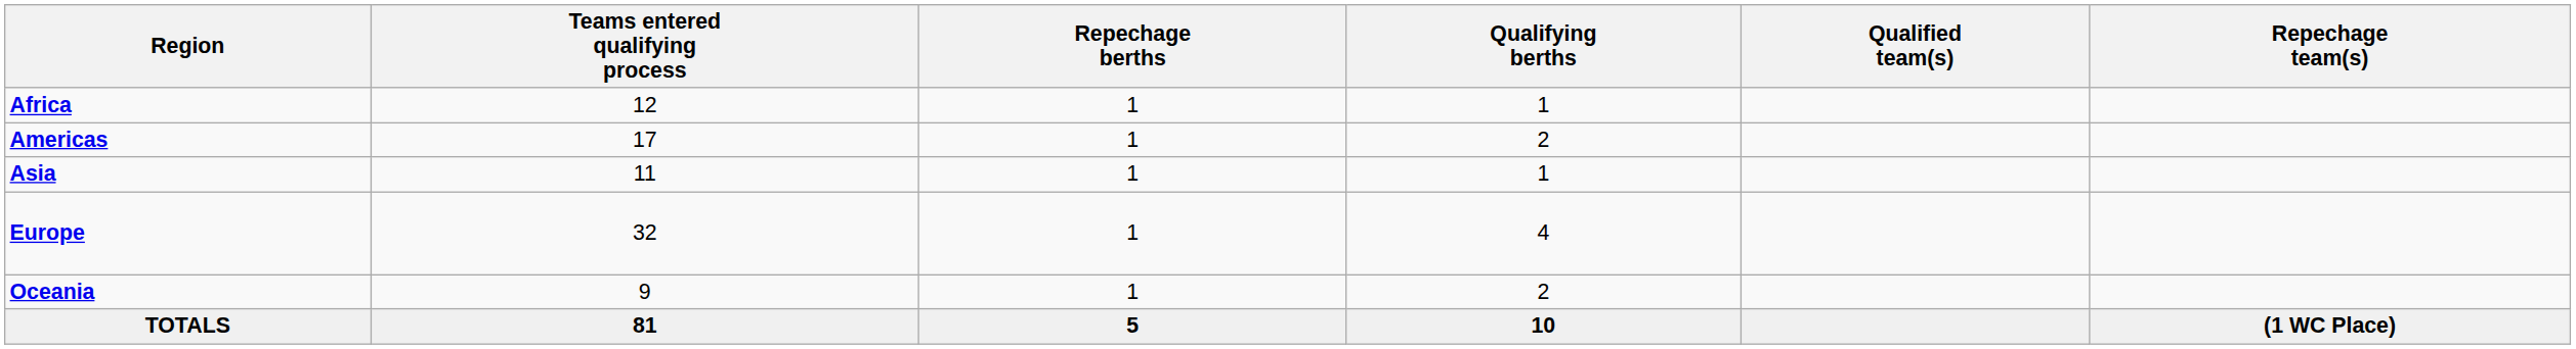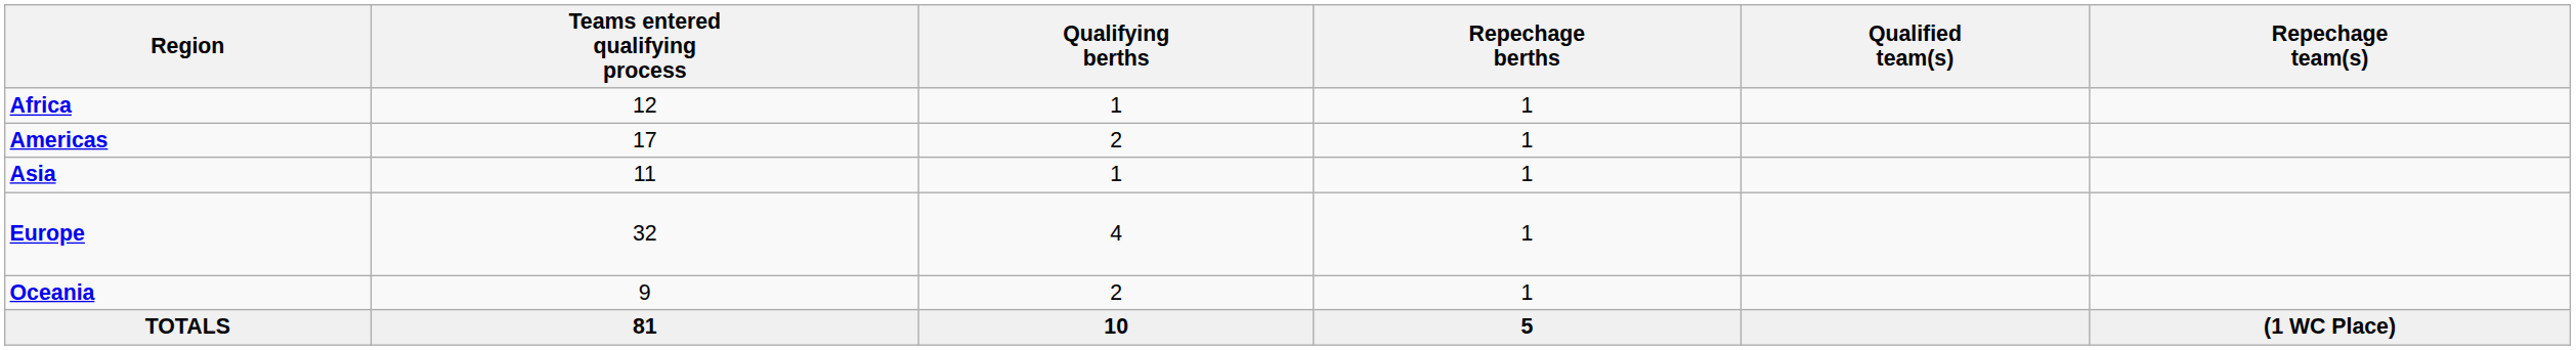 <table class=wikitable style="width:95%; text-align:center;">
 <tr>
 <th>Region</th>
 <th>Teams entered<br>qualifying<br>process</th>
+<th>Qualifying<br>berths</th>
 <th>Repechage<br>berths</th>
-<th>Qualifying<br>berths</th>
 <th>Qualified<br>team(s)</th>
 <th>Repechage<br>team(s)</th>
 </tr>
 <tr>
 <td style="text-align:left;"><strong><a href='#'>Africa</a></strong></td>
 <td>12</td>
 <td>1</td>
 <td>1</td>
 <td></td>
 <td></td>
 </tr>
 <tr>
 <td style="text-align:left;"><strong><a href='#'>Americas</a></strong></td>
 <td>17</td>
+<td>2</td>
 <td>1</td>
-<td>2</td>
 <td><br></td>
 <td></td>
 </tr>
 <tr>
 <td style="text-align:left;"><strong><a href='#'>Asia</a></strong></td>
 <td>11</td>
 <td>1</td>
 <td>1</td>
 <td></td>
 <td></td>
 </tr>
 <tr>
 <td style="text-align:left;"><strong><a href='#'>Europe</a></strong></td>
 <td>32</td>
+<td>4</td>
 <td>1</td>
-<td>4</td>
 <td><br><br><br></td>
 <td></td>
 </tr>
 <tr>
 <td style="text-align:left;"><strong><a href='#'>Oceania</a></strong></td>
 <td>9</td>
+<td>2</td>
 <td>1</td>
-<td>2</td>
 <td><br></td>
 <td></td>
 </tr>
 <tr style="background:#f0f0f0; font-weight:bold;">
 <td>TOTALS</td>
 <td>81</td>
+<td>10</td>
 <td>5</td>
-<td>10</td>
 <td></td>
 <td>(1 WC Place)</td>
 </tr>
 </table>
